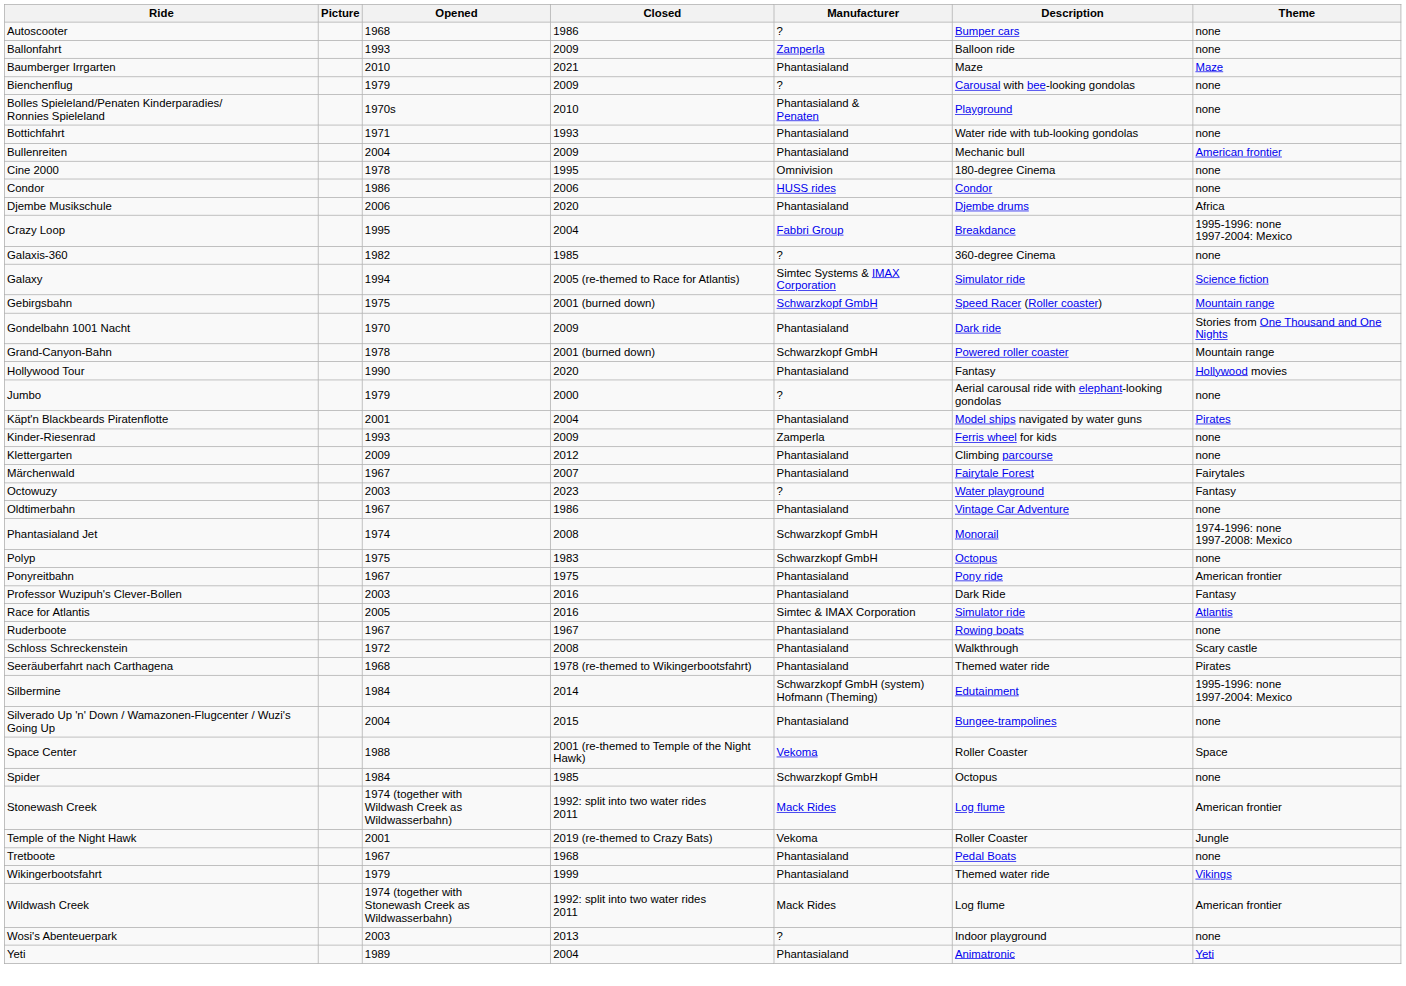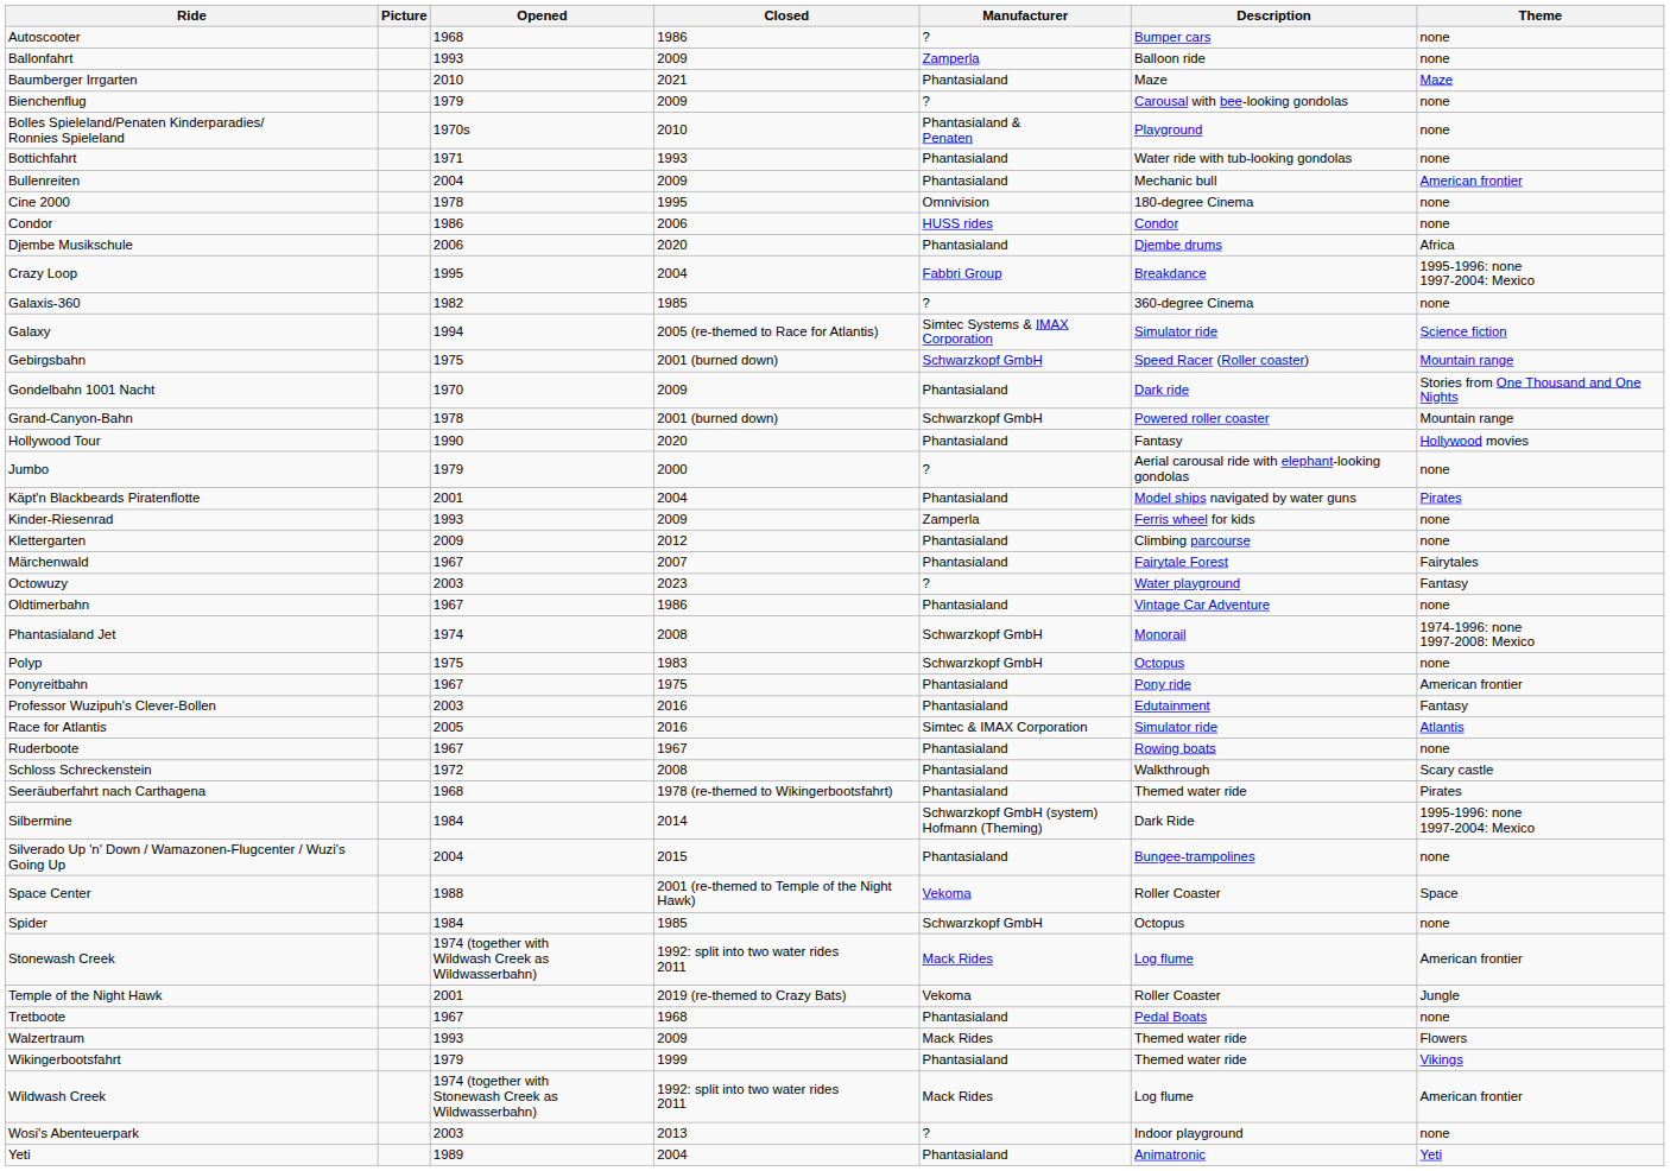 <table class="wikitable">
 <tr>
 <th>Ride</th>
 <th>Picture</th>
 <th>Opened</th>
 <th>Closed</th>
 <th>Manufacturer</th>
 <th>Description</th>
 <th>Theme</th>
 </tr>
 <tr>
 <td>Autoscooter</td>
 <td></td>
 <td>1968</td>
 <td>1986</td>
 <td>?</td>
 <td><a href='#'>Bumper cars</a></td>
 <td>none</td>
 </tr>
 <tr>
 <td>Ballonfahrt</td>
 <td></td>
 <td>1993</td>
 <td>2009</td>
 <td><a href='#'>Zamperla</a></td>
 <td>Balloon ride</td>
 <td>none</td>
 </tr>
 <tr>
 <td>Baumberger Irrgarten</td>
 <td></td>
 <td>2010</td>
 <td>2021</td>
 <td>Phantasialand</td>
 <td>Maze</td>
 <td><a href='#'>Maze</a></td>
 </tr>
 <tr>
 <td>Bienchenflug</td>
 <td></td>
 <td>1979</td>
 <td>2009</td>
 <td>?</td>
 <td><a href='#'>Carousal</a> with <a href='#'>bee</a>-looking gondolas</td>
 <td>none</td>
 </tr>
 <tr>
 <td>Bolles Spieleland/Penaten Kinderparadies/<br>Ronnies Spieleland</td>
 <td></td>
 <td>1970s</td>
 <td>2010</td>
 <td>Phantasialand &<br><a href='#'>Penaten</a></td>
 <td><a href='#'>Playground</a></td>
 <td>none</td>
 </tr>
 <tr>
 <td>Bottichfahrt</td>
 <td></td>
 <td>1971</td>
 <td>1993</td>
 <td>Phantasialand</td>
 <td>Water ride with tub-looking gondolas</td>
 <td>none</td>
 </tr>
 <tr>
 <td>Bullenreiten</td>
 <td></td>
 <td>2004</td>
 <td>2009</td>
 <td>Phantasialand</td>
 <td>Mechanic bull</td>
 <td><a href='#'>American frontier</a></td>
 </tr>
 <tr>
 <td>Cine 2000</td>
 <td></td>
 <td>1978</td>
 <td>1995</td>
 <td>Omnivision</td>
 <td>180-degree Cinema</td>
 <td>none</td>
 </tr>
 <tr>
 <td>Condor</td>
 <td></td>
 <td>1986</td>
 <td>2006</td>
 <td><a href='#'>HUSS rides</a></td>
 <td><a href='#'>Condor</a></td>
 <td>none</td>
 </tr>
 <tr>
 <td>Djembe Musikschule</td>
 <td></td>
 <td>2006</td>
 <td>2020</td>
 <td>Phantasialand</td>
 <td><a href='#'>Djembe drums</a></td>
 <td>Africa</td>
 </tr>
 <tr>
 <td>Crazy Loop</td>
 <td></td>
 <td>1995</td>
 <td>2004</td>
 <td><a href='#'>Fabbri Group</a></td>
 <td><a href='#'>Breakdance</a></td>
 <td>1995-1996: none<br>1997-2004: Mexico</td>
 </tr>
 <tr>
 <td>Galaxis-360</td>
 <td></td>
 <td>1982</td>
 <td>1985</td>
 <td>?</td>
 <td>360-degree Cinema</td>
 <td>none</td>
 </tr>
 <tr>
 <td>Galaxy</td>
 <td></td>
 <td>1994</td>
 <td>2005 (re-themed to Race for Atlantis)</td>
 <td>Simtec Systems & <a href='#'>IMAX Corporation</a></td>
 <td><a href='#'>Simulator ride</a></td>
 <td><a href='#'>Science fiction</a></td>
 </tr>
 <tr>
 <td>Gebirgsbahn</td>
 <td></td>
 <td>1975</td>
 <td>2001 (burned down)</td>
 <td><a href='#'>Schwarzkopf GmbH</a></td>
 <td><a href='#'>Speed Racer</a> (<a href='#'>Roller coaster</a>)</td>
 <td><a href='#'>Mountain range</a></td>
 </tr>
 <tr>
 <td>Gondelbahn 1001 Nacht</td>
 <td></td>
 <td>1970</td>
 <td>2009</td>
 <td>Phantasialand</td>
 <td><a href='#'>Dark ride</a></td>
 <td>Stories from <a href='#'>One Thousand and One Nights</a></td>
 </tr>
 <tr>
 <td>Grand-Canyon-Bahn</td>
 <td></td>
 <td>1978</td>
 <td>2001 (burned down)</td>
 <td>Schwarzkopf GmbH</td>
 <td><a href='#'>Powered roller coaster</a></td>
 <td>Mountain range</td>
 </tr>
 <tr>
 <td>Hollywood Tour</td>
 <td></td>
 <td>1990</td>
 <td>2020</td>
 <td>Phantasialand</td>
 <td>Fantasy</td>
 <td><a href='#'>Hollywood</a> movies</td>
 </tr>
 <tr>
 <td>Jumbo</td>
 <td></td>
 <td>1979</td>
 <td>2000</td>
 <td>?</td>
 <td>Aerial carousal ride with <a href='#'>elephant</a>-looking gondolas</td>
 <td>none</td>
 </tr>
 <tr>
 <td>Käpt'n Blackbeards Piratenflotte</td>
 <td></td>
 <td>2001</td>
 <td>2004</td>
 <td>Phantasialand</td>
 <td><a href='#'>Model ships</a> navigated by water guns</td>
 <td><a href='#'>Pirates</a></td>
 </tr>
 <tr>
 <td>Kinder-Riesenrad</td>
 <td></td>
 <td>1993</td>
 <td>2009</td>
 <td>Zamperla</td>
 <td><a href='#'>Ferris wheel</a> for kids</td>
 <td>none</td>
 </tr>
 <tr>
 <td>Klettergarten</td>
 <td></td>
 <td>2009</td>
 <td>2012</td>
 <td>Phantasialand</td>
 <td>Climbing <a href='#'>parcourse</a></td>
 <td>none</td>
 </tr>
 <tr>
 <td>Märchenwald</td>
 <td></td>
 <td>1967</td>
 <td>2007</td>
 <td>Phantasialand</td>
 <td><a href='#'>Fairytale Forest</a></td>
 <td>Fairytales</td>
 </tr>
 <tr>
 <td>Octowuzy</td>
 <td></td>
 <td>2003</td>
 <td>2023</td>
 <td>?</td>
 <td><a href='#'>Water playground</a></td>
 <td>Fantasy</td>
 </tr>
 <tr>
 <td>Oldtimerbahn</td>
 <td></td>
 <td>1967</td>
 <td>1986</td>
 <td>Phantasialand</td>
 <td><a href='#'>Vintage Car Adventure</a></td>
 <td>none</td>
 </tr>
 <tr>
 <td>Phantasialand Jet</td>
 <td></td>
 <td>1974</td>
 <td>2008</td>
 <td>Schwarzkopf GmbH</td>
 <td><a href='#'>Monorail</a></td>
 <td>1974-1996: none<br>1997-2008: Mexico</td>
 </tr>
 <tr>
 <td>Polyp</td>
 <td></td>
 <td>1975</td>
 <td>1983</td>
 <td>Schwarzkopf GmbH</td>
 <td><a href='#'>Octopus</a></td>
 <td>none</td>
 </tr>
 <tr>
 <td>Ponyreitbahn</td>
 <td></td>
 <td>1967</td>
 <td>1975</td>
 <td>Phantasialand</td>
 <td><a href='#'>Pony ride</a></td>
 <td>American frontier</td>
 </tr>
 <tr>
 <td>Professor Wuzipuh's Clever-Bollen</td>
 <td></td>
 <td>2003</td>
 <td>2016</td>
 <td>Phantasialand</td>
-<td>Dark Ride</td>
+<td><a href='#'>Edutainment</a></td>
 <td>Fantasy</td>
 </tr>
 <tr>
 <td>Race for Atlantis</td>
 <td></td>
 <td>2005</td>
 <td>2016</td>
 <td>Simtec & IMAX Corporation</td>
 <td><a href='#'>Simulator ride</a></td>
 <td><a href='#'>Atlantis</a></td>
 </tr>
 <tr>
 <td>Ruderboote</td>
 <td></td>
 <td>1967</td>
 <td>1967</td>
 <td>Phantasialand</td>
 <td><a href='#'>Rowing boats</a></td>
 <td>none</td>
 </tr>
 <tr>
 <td>Schloss Schreckenstein</td>
 <td></td>
 <td>1972</td>
 <td>2008</td>
 <td>Phantasialand</td>
 <td>Walkthrough</td>
 <td>Scary castle</td>
 </tr>
 <tr>
 <td>Seeräuberfahrt nach Carthagena</td>
 <td></td>
 <td>1968</td>
 <td>1978 (re-themed to Wikingerbootsfahrt)</td>
 <td>Phantasialand</td>
 <td>Themed water ride</td>
 <td>Pirates</td>
 </tr>
 <tr>
 <td>Silbermine</td>
 <td></td>
 <td>1984</td>
 <td>2014</td>
 <td>Schwarzkopf GmbH (system)<br>Hofmann (Theming)</td>
-<td><a href='#'>Edutainment</a></td>
+<td>Dark Ride</td>
 <td>1995-1996: none<br>1997-2004: Mexico</td>
 </tr>
 <tr>
 <td>Silverado Up 'n' Down / Wamazonen-Flugcenter / Wuzi's Going Up</td>
 <td></td>
 <td>2004</td>
 <td>2015</td>
 <td>Phantasialand</td>
 <td><a href='#'>Bungee-trampolines</a></td>
 <td>none</td>
 </tr>
 <tr>
 <td>Space Center</td>
 <td></td>
 <td>1988</td>
 <td>2001 (re-themed to Temple of the Night Hawk)</td>
 <td><a href='#'>Vekoma</a></td>
 <td>Roller Coaster</td>
 <td>Space</td>
 </tr>
 <tr>
 <td>Spider</td>
 <td></td>
 <td>1984</td>
 <td>1985</td>
 <td>Schwarzkopf GmbH</td>
 <td>Octopus</td>
 <td>none</td>
 </tr>
 <tr>
 <td>Stonewash Creek</td>
 <td></td>
 <td>1974 (together with<br>Wildwash Creek as Wildwasserbahn)</td>
 <td>1992: split into two water rides<br>2011</td>
 <td><a href='#'>Mack Rides</a></td>
 <td><a href='#'>Log flume</a></td>
 <td>American frontier</td>
 </tr>
 <tr>
 <td>Temple of the Night Hawk</td>
 <td></td>
 <td>2001</td>
 <td>2019 (re-themed to Crazy Bats)</td>
 <td>Vekoma</td>
 <td>Roller Coaster</td>
 <td>Jungle</td>
 </tr>
 <tr>
 <td>Tretboote</td>
 <td></td>
 <td>1967</td>
 <td>1968</td>
 <td>Phantasialand</td>
 <td><a href='#'>Pedal Boats</a></td>
 <td>none</td>
 </tr>
 <tr>
+<td>Walzertraum</td>
+<td></td>
+<td>1993</td>
+<td>2009</td>
+<td>Mack Rides</td>
+<td>Themed water ride</td>
+<td>Flowers</td>
+</tr>
+<tr>
 <td>Wikingerbootsfahrt</td>
 <td></td>
 <td>1979</td>
 <td>1999</td>
 <td>Phantasialand</td>
 <td>Themed water ride</td>
 <td><a href='#'>Vikings</a></td>
 </tr>
 <tr>
 <td>Wildwash Creek</td>
 <td></td>
 <td>1974 (together with<br>Stonewash Creek as Wildwasserbahn)</td>
 <td>1992: split into two water rides<br>2011</td>
 <td>Mack Rides</td>
 <td>Log flume</td>
 <td>American frontier</td>
 </tr>
 <tr>
 <td>Wosi's Abenteuerpark</td>
 <td></td>
 <td>2003</td>
 <td>2013</td>
 <td>?</td>
 <td>Indoor playground</td>
 <td>none</td>
 </tr>
 <tr>
 <td>Yeti</td>
 <td></td>
 <td>1989</td>
 <td>2004</td>
 <td>Phantasialand</td>
 <td><a href='#'>Animatronic</a></td>
 <td><a href='#'>Yeti</a></td>
 </tr>
 </table>
